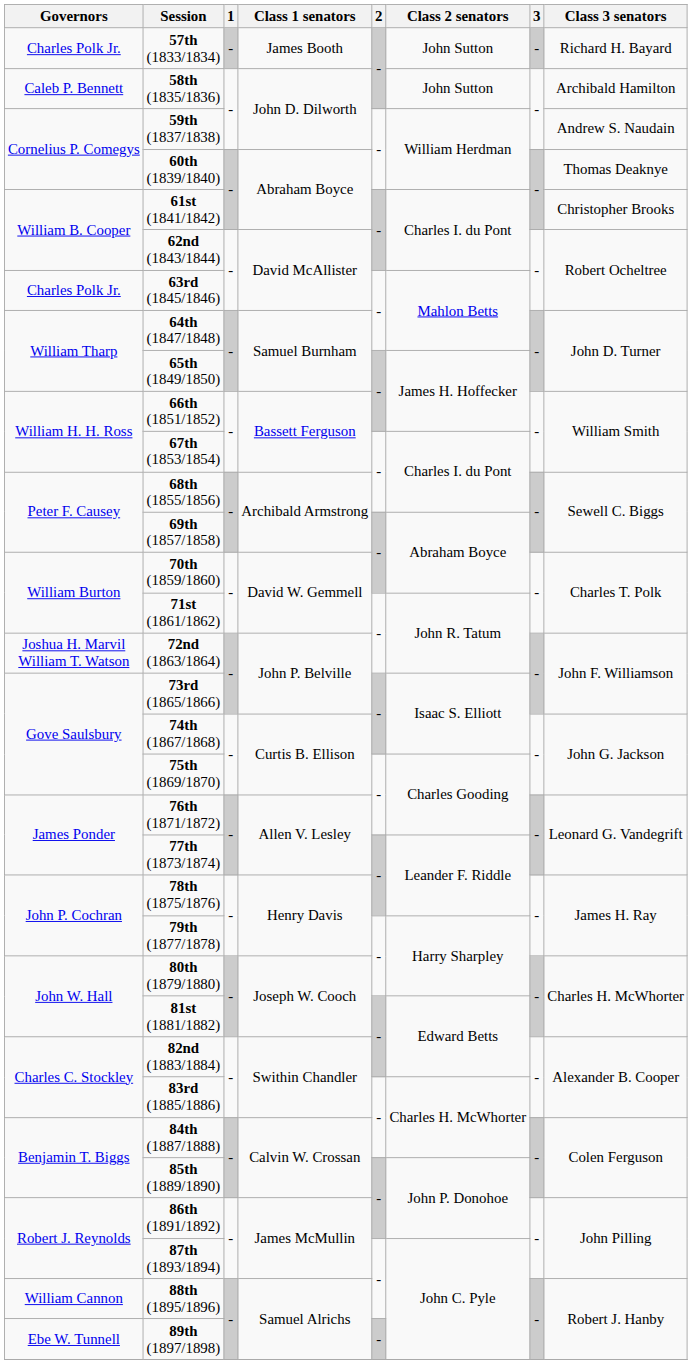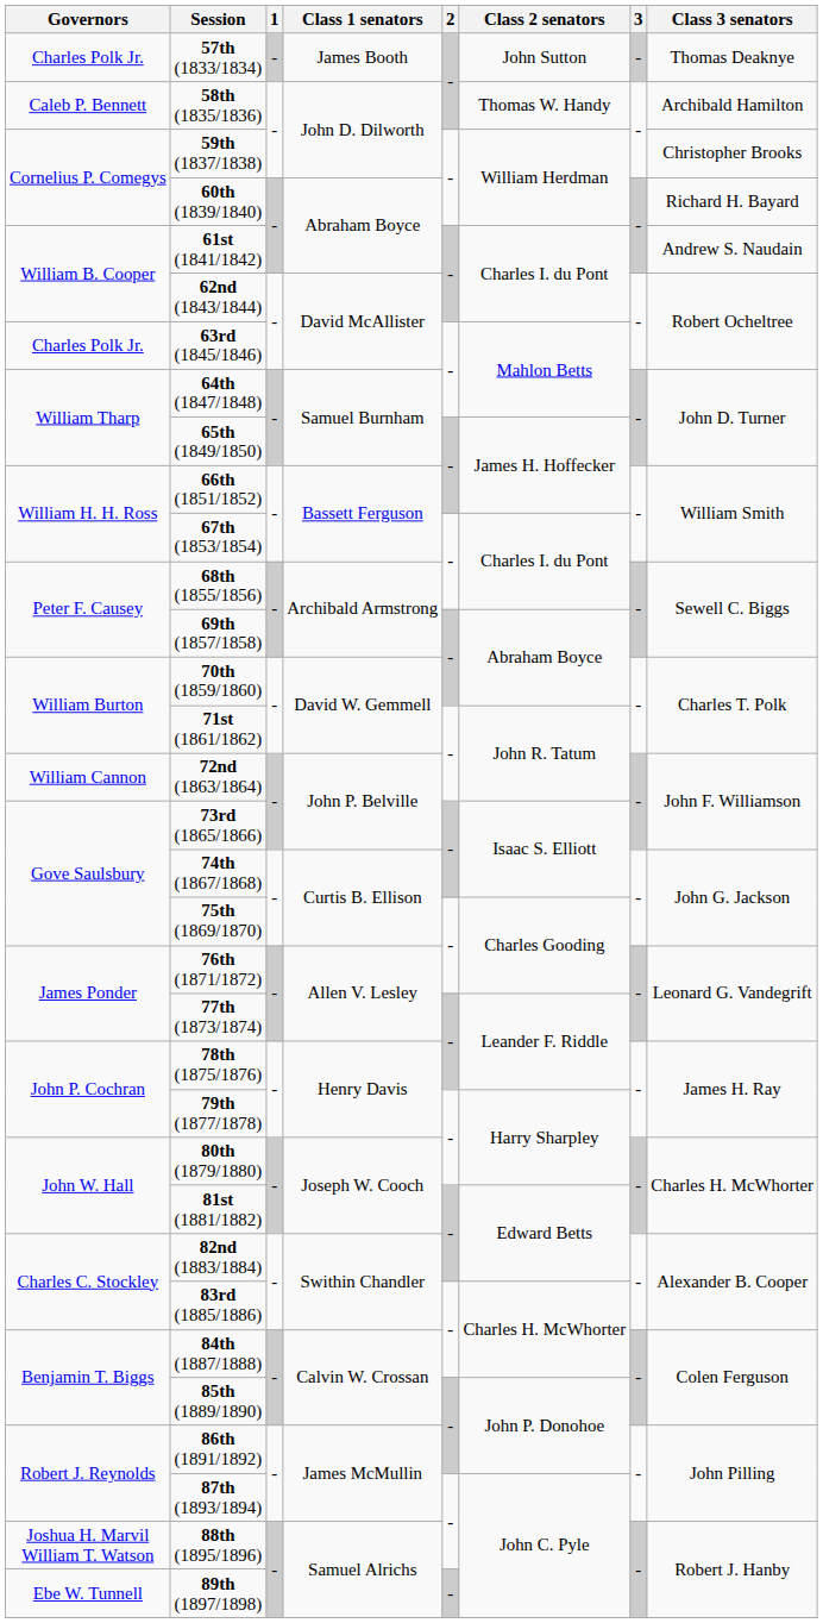 <table class="wikitable" align=center>
 <tr align=center>
 <th>Governors</th>
 <th>Session</th>
 <th>1</th>
 <th>Class 1 senators</th>
 <th>2</th>
 <th>Class 2 senators</th>
 <th>3</th>
 <th>Class 3 senators</th>
 </tr>
 <tr align=center>
 <td rowspan="1"><a href='#'>Charles Polk Jr.</a></td>
 <td><strong>57th</strong><br>(1833/1834)</td>
 <td bgcolor=#CCCCCC rowspan="1">-</td>
 <td rowspan="1">James Booth</td>
 <td bgcolor=#CCCCCC rowspan="2">-</td>
 <td rowspan="1">John Sutton</td>
 <td bgcolor=#CCCCCC rowspan="1">-</td>
-<td rowspan="1">Richard H. Bayard</td>
+<td rowspan="1">Thomas Deaknye</td>
 </tr>
 <tr align=center>
 <td rowspan="1"><a href='#'>Caleb P. Bennett</a></td>
 <td><strong>58th</strong><br>(1835/1836)</td>
 <td rowspan="2">-</td>
 <td rowspan="2">John D. Dilworth</td>
-<td rowspan="1">John Sutton</td>
+<td rowspan="1">Thomas W. Handy</td>
 <td rowspan="2">-</td>
 <td rowspan="1">Archibald Hamilton</td>
 </tr>
 <tr align=center>
 <td rowspan="2"><a href='#'>Cornelius P. Comegys</a></td>
 <td><strong>59th</strong><br>(1837/1838)</td>
 <td rowspan="2">-</td>
 <td rowspan="2">William Herdman</td>
-<td rowspan="1">Andrew S. Naudain</td>
+<td rowspan="1">Christopher Brooks</td>
 </tr>
 <tr align=center>
 <td><strong>60th</strong><br>(1839/1840)</td>
 <td bgcolor=#CCCCCC rowspan="2">-</td>
 <td rowspan="2">Abraham Boyce</td>
 <td bgcolor=#CCCCCC rowspan="2">-</td>
-<td rowspan="1">Thomas Deaknye</td>
+<td rowspan="1">Richard H. Bayard</td>
 </tr>
 <tr align=center>
 <td rowspan="2"><a href='#'>William B. Cooper</a></td>
 <td><strong>61st</strong><br>(1841/1842)</td>
 <td bgcolor=#CCCCCC rowspan="2">-</td>
 <td rowspan="2">Charles I. du Pont</td>
-<td rowspan="1">Christopher Brooks</td>
+<td rowspan="1">Andrew S. Naudain</td>
 </tr>
 <tr align=center>
 <td><strong>62nd</strong><br>(1843/1844)</td>
 <td rowspan="2">-</td>
 <td rowspan="2">David McAllister</td>
 <td rowspan="2">-</td>
 <td rowspan="2">Robert Ocheltree</td>
 </tr>
 <tr align=center>
 <td rowspan="1"><a href='#'>Charles Polk Jr.</a></td>
 <td><strong>63rd</strong><br>(1845/1846)</td>
 <td rowspan="2">-</td>
 <td rowspan="2"><a href='#'>Mahlon Betts</a></td>
 </tr>
 <tr align=center>
 <td rowspan="2"><a href='#'>William Tharp</a></td>
 <td><strong>64th</strong><br>(1847/1848)</td>
 <td bgcolor=#CCCCCC rowspan="2">-</td>
 <td rowspan="2">Samuel Burnham</td>
 <td bgcolor=#CCCCCC rowspan="2">-</td>
 <td rowspan="2">John D. Turner</td>
 </tr>
 <tr align=center>
 <td><strong>65th</strong><br>(1849/1850)</td>
 <td bgcolor=#CCCCCC rowspan="2">-</td>
 <td rowspan="2">James H. Hoffecker</td>
 </tr>
 <tr align=center>
 <td rowspan="2"><a href='#'>William H. H. Ross</a></td>
 <td><strong>66th</strong><br>(1851/1852)</td>
 <td rowspan="2">-</td>
 <td rowspan="2"><a href='#'>Bassett Ferguson</a></td>
 <td rowspan="2">-</td>
 <td rowspan="2">William Smith</td>
 </tr>
 <tr align=center>
 <td><strong>67th</strong><br>(1853/1854)</td>
 <td rowspan="2">-</td>
 <td rowspan="2">Charles I. du Pont</td>
 </tr>
 <tr align=center>
 <td rowspan="2"><a href='#'>Peter F. Causey</a></td>
 <td><strong>68th</strong><br>(1855/1856)</td>
 <td bgcolor=#CCCCCC rowspan="2">-</td>
 <td rowspan="2">Archibald Armstrong</td>
 <td bgcolor=#CCCCCC rowspan="2">-</td>
 <td rowspan="2">Sewell C. Biggs</td>
 </tr>
 <tr align=center>
 <td><strong>69th</strong><br>(1857/1858)</td>
 <td bgcolor=#CCCCCC rowspan="2">-</td>
 <td rowspan="2">Abraham Boyce</td>
 </tr>
 <tr align=center>
 <td rowspan="2"><a href='#'>William Burton</a></td>
 <td><strong>70th</strong><br>(1859/1860)</td>
 <td rowspan="2">-</td>
 <td rowspan="2">David W. Gemmell</td>
 <td rowspan="2">-</td>
 <td rowspan="2">Charles T. Polk</td>
 </tr>
 <tr align=center>
 <td><strong>71st</strong><br>(1861/1862)</td>
 <td rowspan="2">-</td>
 <td rowspan="2">John R. Tatum</td>
 </tr>
 <tr align=center>
-<td rowspan="1"><a href='#'>Joshua H. Marvil</a><br><a href='#'>William T. Watson</a></td>
+<td rowspan="1"><a href='#'>William Cannon</a></td>
 <td><strong>72nd</strong><br>(1863/1864)</td>
 <td bgcolor=#CCCCCC rowspan="2">-</td>
 <td rowspan="2">John P. Belville</td>
 <td bgcolor=#CCCCCC rowspan="2">-</td>
 <td rowspan="2">John F. Williamson</td>
 </tr>
 <tr align=center>
 <td rowspan="3"><a href='#'>Gove Saulsbury</a></td>
 <td><strong>73rd</strong><br>(1865/1866)</td>
 <td bgcolor=#CCCCCC rowspan="2">-</td>
 <td rowspan="2">Isaac S. Elliott</td>
 </tr>
 <tr align=center>
 <td><strong>74th</strong><br>(1867/1868)</td>
 <td rowspan="2">-</td>
 <td rowspan="2">Curtis B. Ellison</td>
 <td rowspan="2">-</td>
 <td rowspan="2">John G. Jackson</td>
 </tr>
 <tr align=center>
 <td><strong>75th</strong><br>(1869/1870)</td>
 <td rowspan="2">-</td>
 <td rowspan="2">Charles Gooding</td>
 </tr>
 <tr align=center>
 <td rowspan="2"><a href='#'>James Ponder</a></td>
 <td><strong>76th</strong><br>(1871/1872)</td>
 <td bgcolor=#CCCCCC rowspan="2">-</td>
 <td rowspan="2">Allen V. Lesley</td>
 <td bgcolor=#CCCCCC rowspan="2">-</td>
 <td rowspan="2">Leonard G. Vandegrift</td>
 </tr>
 <tr align=center>
 <td><strong>77th</strong><br>(1873/1874)</td>
 <td bgcolor=#CCCCCC rowspan="2">-</td>
 <td rowspan="2">Leander F. Riddle</td>
 </tr>
 <tr align=center>
 <td rowspan="2"><a href='#'>John P. Cochran</a></td>
 <td><strong>78th</strong><br>(1875/1876)</td>
 <td rowspan="2">-</td>
 <td rowspan="2">Henry Davis</td>
 <td rowspan="2">-</td>
 <td rowspan="2">James H. Ray</td>
 </tr>
 <tr align=center>
 <td><strong>79th</strong><br>(1877/1878)</td>
 <td rowspan="2">-</td>
 <td rowspan="2">Harry Sharpley</td>
 </tr>
 <tr align=center>
 <td rowspan="2"><a href='#'>John W. Hall</a></td>
 <td><strong>80th</strong><br>(1879/1880)</td>
 <td bgcolor=#CCCCCC rowspan="2">-</td>
 <td rowspan="2">Joseph W. Cooch</td>
 <td bgcolor=#CCCCCC rowspan="2">-</td>
 <td rowspan="2">Charles H. McWhorter</td>
 </tr>
 <tr align=center>
 <td><strong>81st</strong><br>(1881/1882)</td>
 <td bgcolor=#CCCCCC rowspan="2">-</td>
 <td rowspan="2">Edward Betts</td>
 </tr>
 <tr align=center>
 <td rowspan="2"><a href='#'>Charles C. Stockley</a></td>
 <td><strong>82nd</strong><br>(1883/1884)</td>
 <td rowspan="2">-</td>
 <td rowspan="2">Swithin Chandler</td>
 <td rowspan="2">-</td>
 <td rowspan="2">Alexander B. Cooper</td>
 </tr>
 <tr align=center>
 <td><strong>83rd</strong><br>(1885/1886)</td>
 <td rowspan="2">-</td>
 <td rowspan="2">Charles H. McWhorter</td>
 </tr>
 <tr align=center>
 <td rowspan="2"><a href='#'>Benjamin T. Biggs</a></td>
 <td><strong>84th</strong><br>(1887/1888)</td>
 <td bgcolor=#CCCCCC rowspan="2">-</td>
 <td rowspan="2">Calvin W. Crossan</td>
 <td bgcolor=#CCCCCC rowspan="2">-</td>
 <td rowspan="2">Colen Ferguson</td>
 </tr>
 <tr align=center>
 <td><strong>85th</strong><br>(1889/1890)</td>
 <td bgcolor=#CCCCCC rowspan="2">-</td>
 <td rowspan="2">John P. Donohoe</td>
 </tr>
 <tr align=center>
 <td rowspan="2"><a href='#'>Robert J. Reynolds</a></td>
 <td><strong>86th</strong><br>(1891/1892)</td>
 <td rowspan="2">-</td>
 <td rowspan="2">James McMullin</td>
 <td rowspan="2">-</td>
 <td rowspan="2">John Pilling</td>
 </tr>
 <tr align=center>
 <td><strong>87th</strong><br>(1893/1894)</td>
 <td rowspan="2">-</td>
 <td rowspan="3">John C. Pyle</td>
 </tr>
 <tr align=center>
-<td rowspan="1"><a href='#'>William Cannon</a></td>
+<td rowspan="1"><a href='#'>Joshua H. Marvil</a><br><a href='#'>William T. Watson</a></td>
 <td><strong>88th</strong><br>(1895/1896)</td>
 <td bgcolor=#CCCCCC rowspan="2">-</td>
 <td rowspan="2">Samuel Alrichs</td>
 <td bgcolor=#CCCCCC rowspan="2">-</td>
 <td rowspan="2">Robert J. Hanby</td>
 </tr>
 <tr align=center>
 <td rowspan="1"><a href='#'>Ebe W. Tunnell</a></td>
 <td><strong>89th</strong><br>(1897/1898)</td>
 <td bgcolor=#CCCCCC rowspan="1">-</td>
 </tr>
 <tr align=center>
 </tr>
 </table>
